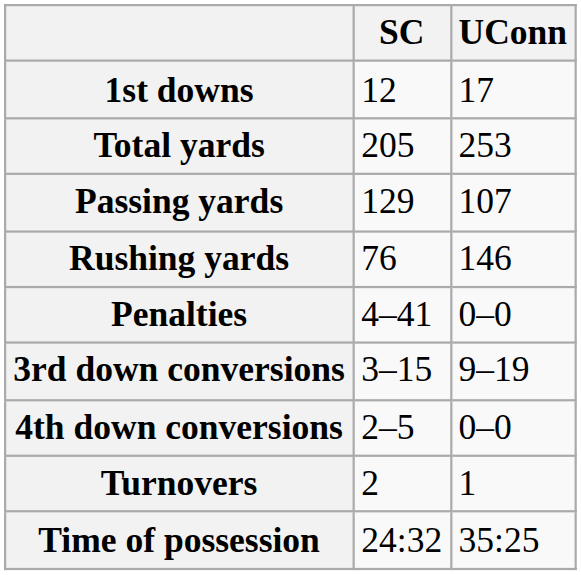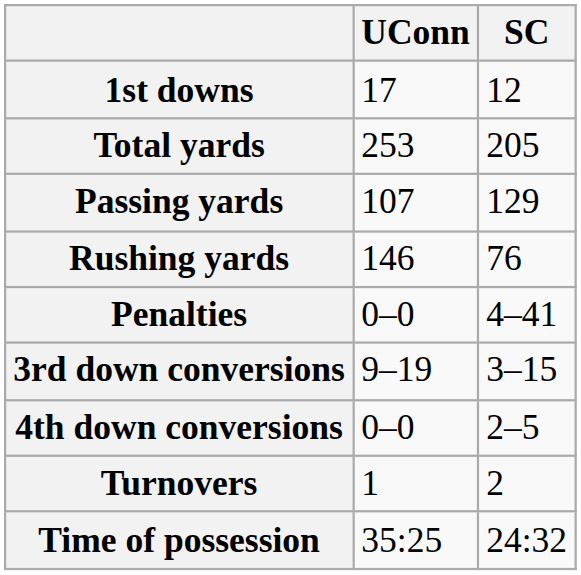 <table class="wikitable">
 <tr>
 <th></th>
+<th scope="col">UConn</th>
 <th scope="col">SC</th>
-<th scope="col">UConn</th>
 </tr>
 <tr>
 <th scope="row">1st downs</th>
+<td>17</td>
 <td>12</td>
-<td>17</td>
 </tr>
 <tr>
 <th scope="row">Total yards</th>
+<td>253</td>
 <td>205</td>
-<td>253</td>
 </tr>
 <tr>
 <th scope="row">Passing yards</th>
+<td>107</td>
 <td>129</td>
-<td>107</td>
 </tr>
 <tr>
 <th scope="row">Rushing yards</th>
+<td>146</td>
 <td>76</td>
-<td>146</td>
 </tr>
 <tr>
 <th scope="row">Penalties</th>
+<td>0–0</td>
 <td>4–41</td>
-<td>0–0</td>
 </tr>
 <tr>
 <th scope="row">3rd down conversions</th>
+<td>9–19</td>
 <td>3–15</td>
-<td>9–19</td>
 </tr>
 <tr>
 <th scope="row">4th down conversions</th>
+<td>0–0</td>
 <td>2–5</td>
-<td>0–0</td>
 </tr>
 <tr>
 <th scope="row">Turnovers</th>
+<td>1</td>
 <td>2</td>
-<td>1</td>
 </tr>
 <tr>
 <th scope="row">Time of possession</th>
+<td>35:25</td>
 <td>24:32</td>
-<td>35:25</td>
 </tr>
 </table>
